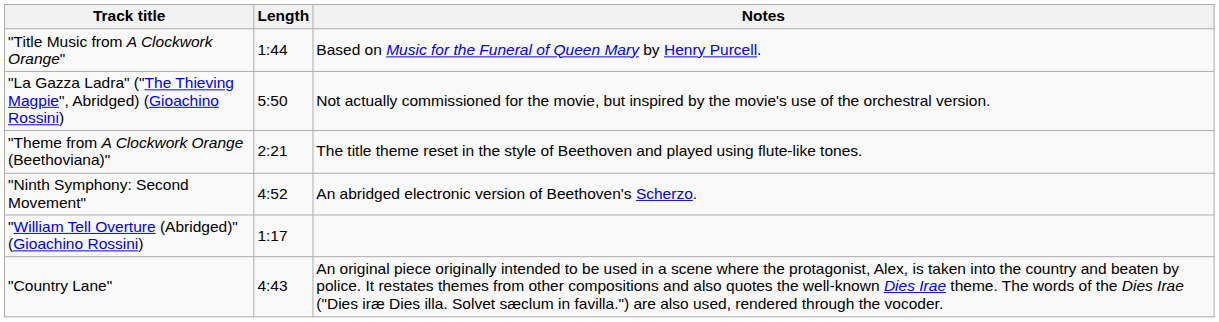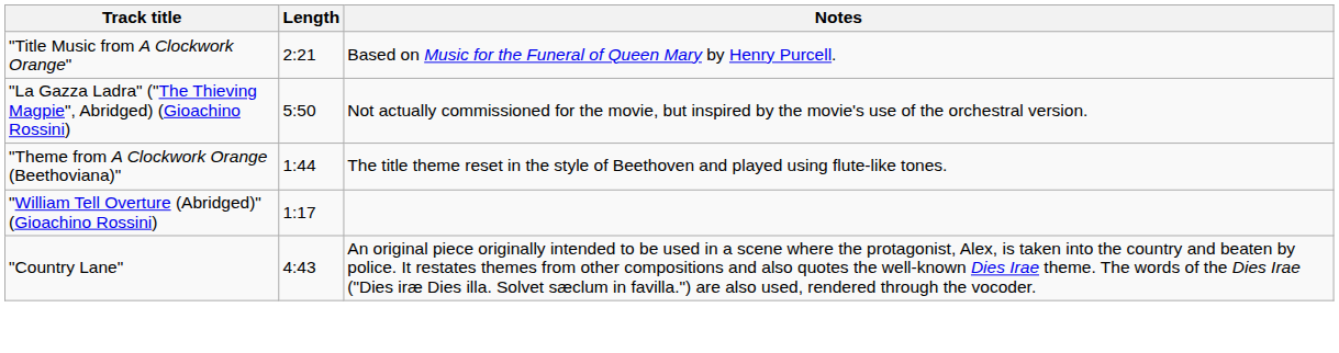 <table class="wikitable sortable" width="auto">
 <tr>
 <th>Track title</th>
 <th>Length</th>
 <th>Notes</th>
 </tr>
 <tr>
 <td>"Title Music from <em>A Clockwork Orange</em>"</td>
-<td>1:44</td>
+<td>2:21</td>
 <td>Based on <em><a href='#'>Music for the Funeral of Queen Mary</a></em> by <a href='#'>Henry Purcell</a>.</td>
 </tr>
 <tr>
 <td>"La Gazza Ladra" ("<a href='#'>The Thieving Magpie</a>", Abridged) (<a href='#'>Gioachino Rossini</a>)</td>
 <td>5:50</td>
 <td>Not actually commissioned for the movie, but inspired by the movie's use of the orchestral version.</td>
 </tr>
 <tr>
 <td>"Theme from <em>A Clockwork Orange</em> (Beethoviana)"</td>
-<td>2:21</td>
+<td>1:44</td>
 <td>The title theme reset in the style of Beethoven and played using flute-like tones.</td>
-</tr>
-<tr>
-<td>"Ninth Symphony: Second Movement"</td>
-<td>4:52</td>
-<td>An abridged electronic version of Beethoven's <a href='#'>Scherzo</a>.</td>
 </tr>
 <tr>
 <td>"<a href='#'>William Tell Overture</a> (Abridged)" (<a href='#'>Gioachino Rossini</a>)</td>
 <td>1:17</td>
 <td></td>
 </tr>
 <tr>
 <td>"Country Lane"</td>
 <td>4:43</td>
 <td>An original piece originally intended to be used in a scene where the protagonist, Alex, is taken into the country and beaten by police. It restates themes from other compositions and also quotes the well-known <em><a href='#'>Dies Irae</a></em> theme. The words of the <em>Dies Irae</em> ("Dies iræ Dies illa. Solvet sæclum in favilla.") are also used, rendered through the vocoder.</td>
 </tr>
 </table>
